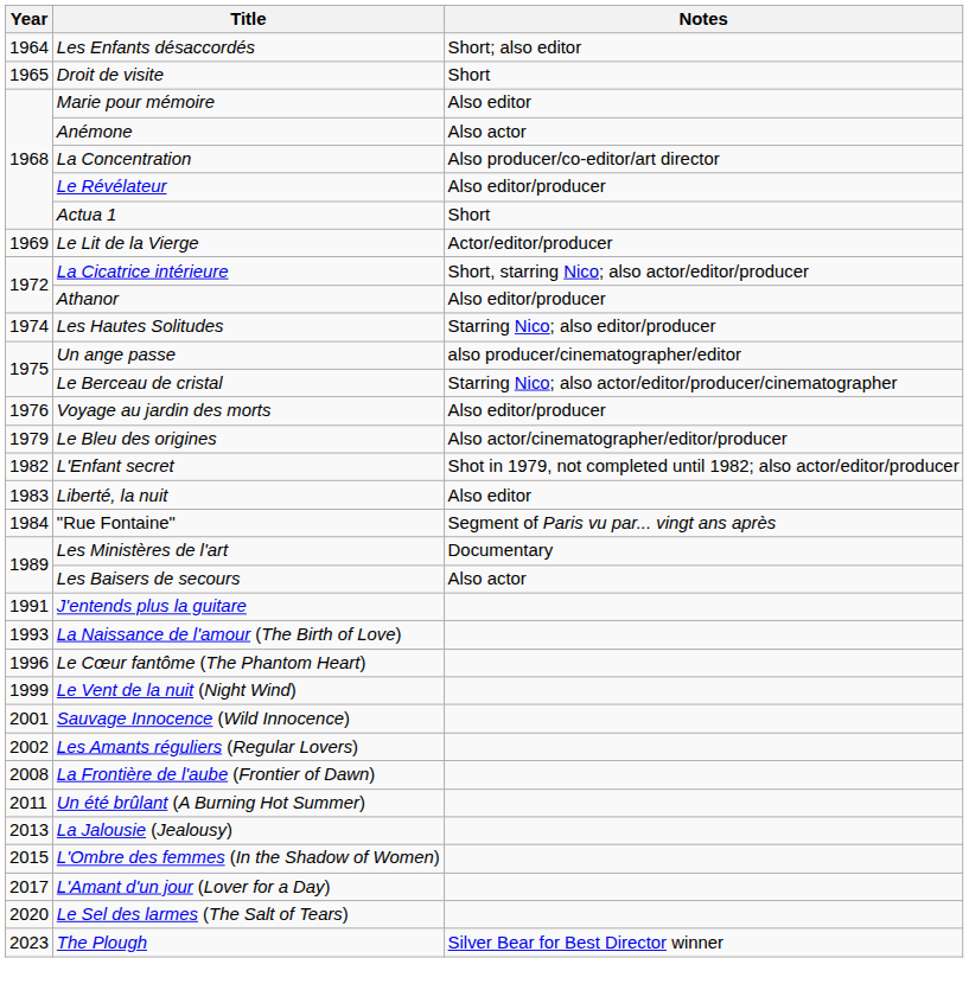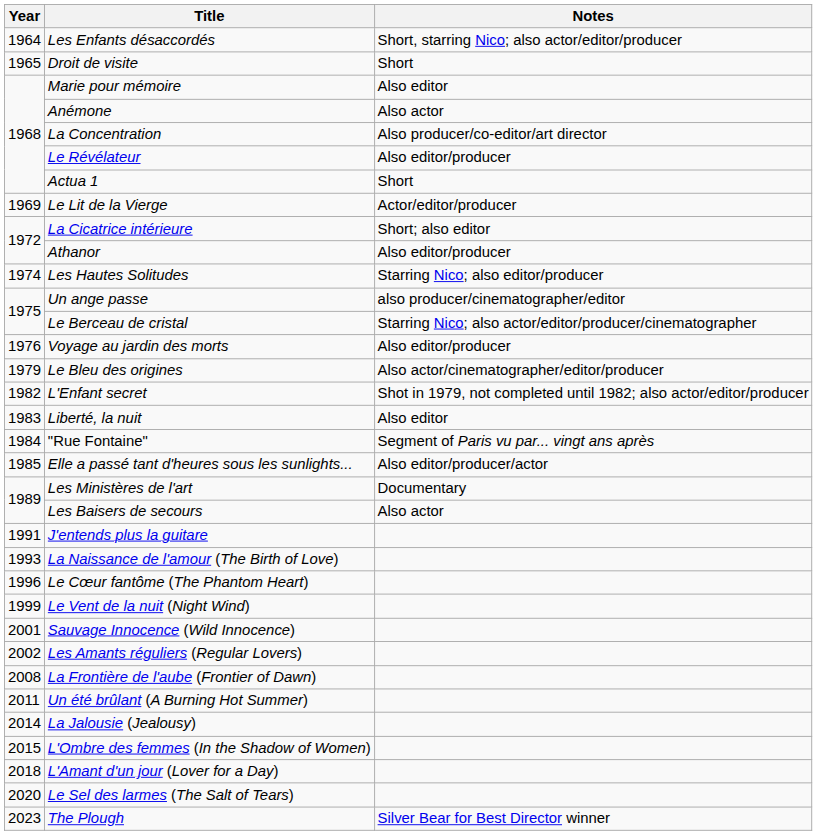 <table class="wikitable sortable">
 <tr>
 <th>Year</th>
 <th>Title</th>
 <th>Notes</th>
 </tr>
 <tr>
 <td>1964</td>
 <td><em>Les Enfants désaccordés</em></td>
-<td>Short; also editor</td>
+<td>Short, starring <a href='#'>Nico</a>; also actor/editor/producer</td>
 </tr>
 <tr>
 <td>1965</td>
 <td><em>Droit de visite</em></td>
 <td>Short</td>
 </tr>
 <tr>
 <td rowspan="5">1968</td>
 <td><em>Marie pour mémoire</em></td>
 <td>Also editor</td>
 </tr>
 <tr>
 <td><em>Anémone</em></td>
 <td>Also actor</td>
 </tr>
 <tr>
 <td><em>La Concentration</em></td>
 <td>Also producer/co-editor/art director</td>
 </tr>
 <tr>
 <td><em><a href='#'>Le Révélateur</a></em></td>
 <td>Also editor/producer</td>
 </tr>
 <tr>
 <td><em>Actua 1</em></td>
 <td>Short</td>
 </tr>
 <tr>
 <td>1969</td>
 <td><em>Le Lit de la Vierge</em></td>
 <td>Actor/editor/producer</td>
 </tr>
 <tr>
 <td rowspan="2">1972</td>
 <td><em><a href='#'>La Cicatrice intérieure</a></em></td>
-<td>Short, starring <a href='#'>Nico</a>; also actor/editor/producer</td>
+<td>Short; also editor</td>
 </tr>
 <tr>
 <td><em>Athanor</em></td>
 <td>Also editor/producer</td>
 </tr>
 <tr>
 <td>1974</td>
 <td><em>Les Hautes Solitudes</em></td>
 <td>Starring <a href='#'>Nico</a>; also editor/producer</td>
 </tr>
 <tr>
 <td rowspan="2">1975</td>
 <td><em>Un ange passe</em></td>
 <td>also producer/cinematographer/editor</td>
 </tr>
 <tr>
 <td><em>Le Berceau de cristal</em></td>
 <td>Starring <a href='#'>Nico</a>; also actor/editor/producer/cinematographer</td>
 </tr>
 <tr>
 <td>1976</td>
 <td><em>Voyage au jardin des morts</em></td>
 <td>Also editor/producer</td>
 </tr>
 <tr>
 <td>1979</td>
 <td><em>Le Bleu des origines</em></td>
 <td>Also actor/cinematographer/editor/producer</td>
 </tr>
 <tr>
 <td>1982</td>
 <td><em>L'Enfant secret</em></td>
 <td>Shot in 1979, not completed until 1982; also actor/editor/producer</td>
 </tr>
 <tr>
 <td>1983</td>
 <td><em>Liberté, la nuit</em></td>
 <td>Also editor</td>
 </tr>
 <tr>
 <td>1984</td>
 <td>"Rue Fontaine"</td>
 <td>Segment of <em>Paris vu par... vingt ans après</em></td>
+</tr>
+<tr>
+<td>1985</td>
+<td><em>Elle a passé tant d'heures sous les sunlights...</em></td>
+<td>Also editor/producer/actor</td>
 </tr>
 <tr>
 <td rowspan="2">1989</td>
 <td><em>Les Ministères de l'art</em></td>
 <td>Documentary</td>
 </tr>
 <tr>
 <td><em>Les Baisers de secours</em></td>
 <td>Also actor</td>
 </tr>
 <tr>
 <td>1991</td>
 <td><em><a href='#'>J'entends plus la guitare</a></em></td>
 <td></td>
 </tr>
 <tr>
 <td>1993</td>
 <td><em><a href='#'>La Naissance de l'amour</a></em> (<em>The Birth of Love</em>)</td>
 <td></td>
 </tr>
 <tr>
 <td>1996</td>
 <td><em>Le Cœur fantôme</em> (<em>The Phantom Heart</em>)</td>
 <td></td>
 </tr>
 <tr>
 <td>1999</td>
 <td><em><a href='#'>Le Vent de la nuit</a></em> (<em>Night Wind</em>)</td>
 <td></td>
 </tr>
 <tr>
 <td>2001</td>
 <td><em><a href='#'>Sauvage Innocence</a></em> (<em>Wild Innocence</em>)</td>
 <td></td>
 </tr>
 <tr>
 <td>2002</td>
 <td><em><a href='#'>Les Amants réguliers</a></em> (<em>Regular Lovers</em>)</td>
 <td></td>
 </tr>
 <tr>
 <td>2008</td>
 <td><em><a href='#'>La Frontière de l'aube</a></em> (<em>Frontier of Dawn</em>)</td>
 <td></td>
 </tr>
 <tr>
 <td>2011</td>
 <td><em><a href='#'>Un été brûlant</a></em> (<em>A Burning Hot Summer</em>)</td>
 <td></td>
 </tr>
 <tr>
-<td>2013</td>
+<td>2014</td>
 <td><em><a href='#'>La Jalousie</a></em> (<em>Jealousy</em>)</td>
 <td></td>
 </tr>
 <tr>
 <td>2015</td>
 <td><em><a href='#'>L'Ombre des femmes</a></em> (<em>In the Shadow of Women</em>)</td>
 <td></td>
 </tr>
 <tr>
-<td>2017</td>
+<td>2018</td>
 <td><em><a href='#'>L'Amant d'un jour</a></em> (<em>Lover for a Day</em>)</td>
 <td></td>
 </tr>
 <tr>
 <td>2020</td>
 <td><em><a href='#'>Le Sel des larmes</a></em> (<em>The Salt of Tears</em>)</td>
 <td></td>
 </tr>
 <tr>
 <td>2023</td>
 <td><em><a href='#'>The Plough</a></em></td>
 <td><a href='#'>Silver Bear for Best Director</a> winner</td>
 </tr>
 </table>
